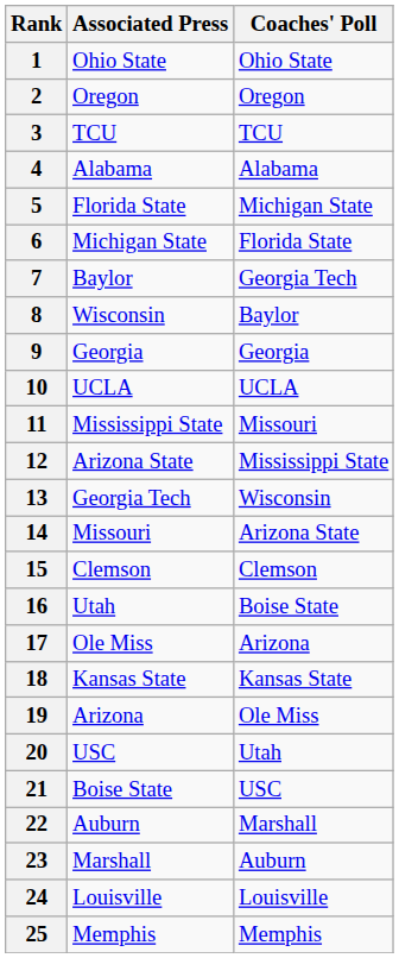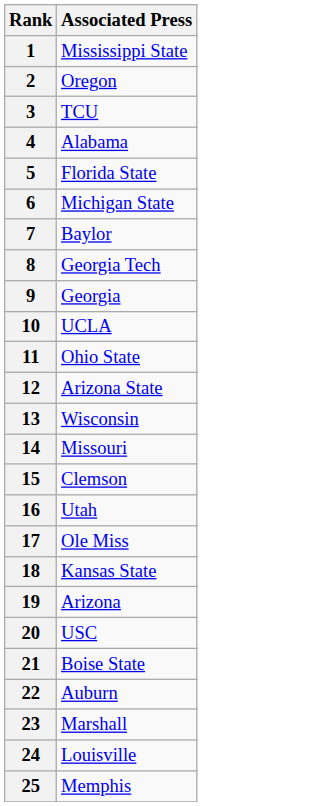 <table class="wikitable" style="font-size:90%;">
 <tr>
 <th>Rank</th>
 <th>Associated Press</th>
-<th colspan'"1">Coaches' Poll</th>
 </tr>
 <tr>
 <th>1</th>
-<td><a href='#'>Ohio State</a></td>
-<td><a href='#'>Ohio State</a></td>
+<td><a href='#'>Mississippi State</a></td>
 </tr>
 <tr>
 <th>2</th>
-<td><a href='#'>Oregon</a></td>
 <td><a href='#'>Oregon</a></td>
 </tr>
 <tr>
 <th>3</th>
 <td><a href='#'>TCU</a></td>
-<td><a href='#'>TCU</a></td>
 </tr>
 <tr>
 <th>4</th>
-<td><a href='#'>Alabama</a></td>
 <td><a href='#'>Alabama</a></td>
 </tr>
 <tr>
 <th>5</th>
 <td><a href='#'>Florida State</a></td>
-<td><a href='#'>Michigan State</a></td>
 </tr>
 <tr>
 <th>6</th>
 <td><a href='#'>Michigan State</a></td>
-<td><a href='#'>Florida State</a></td>
 </tr>
 <tr>
 <th>7</th>
 <td><a href='#'>Baylor</a></td>
+</tr>
+<tr>
+<th>8</th>
 <td><a href='#'>Georgia Tech</a></td>
 </tr>
 <tr>
-<th>8</th>
-<td><a href='#'>Wisconsin</a></td>
-<td><a href='#'>Baylor</a></td>
-</tr>
-<tr>
 <th>9</th>
-<td><a href='#'>Georgia</a></td>
 <td><a href='#'>Georgia</a></td>
 </tr>
 <tr>
 <th>10</th>
 <td><a href='#'>UCLA</a></td>
-<td><a href='#'>UCLA</a></td>
 </tr>
 <tr>
 <th>11</th>
-<td><a href='#'>Mississippi State</a></td>
-<td><a href='#'>Missouri</a></td>
+<td><a href='#'>Ohio State</a></td>
 </tr>
 <tr>
 <th>12</th>
 <td><a href='#'>Arizona State</a></td>
-<td><a href='#'>Mississippi State</a></td>
 </tr>
 <tr>
 <th>13</th>
-<td><a href='#'>Georgia Tech</a></td>
 <td><a href='#'>Wisconsin</a></td>
 </tr>
 <tr>
 <th>14</th>
 <td><a href='#'>Missouri</a></td>
-<td><a href='#'>Arizona State</a></td>
 </tr>
 <tr>
 <th>15</th>
-<td><a href='#'>Clemson</a></td>
 <td><a href='#'>Clemson</a></td>
 </tr>
 <tr>
 <th>16</th>
 <td><a href='#'>Utah</a></td>
-<td><a href='#'>Boise State</a></td>
 </tr>
 <tr>
 <th>17</th>
 <td><a href='#'>Ole Miss</a></td>
-<td><a href='#'>Arizona</a></td>
 </tr>
 <tr>
 <th>18</th>
-<td><a href='#'>Kansas State</a></td>
 <td><a href='#'>Kansas State</a></td>
 </tr>
 <tr>
 <th>19</th>
 <td><a href='#'>Arizona</a></td>
-<td><a href='#'>Ole Miss</a></td>
 </tr>
 <tr>
 <th>20</th>
 <td><a href='#'>USC</a></td>
-<td><a href='#'>Utah</a></td>
 </tr>
 <tr>
 <th>21</th>
 <td><a href='#'>Boise State</a></td>
-<td><a href='#'>USC</a></td>
 </tr>
 <tr>
 <th>22</th>
 <td><a href='#'>Auburn</a></td>
-<td><a href='#'>Marshall</a></td>
 </tr>
 <tr>
 <th>23</th>
 <td><a href='#'>Marshall</a></td>
-<td><a href='#'>Auburn</a></td>
 </tr>
 <tr>
 <th>24</th>
-<td><a href='#'>Louisville</a></td>
 <td><a href='#'>Louisville</a></td>
 </tr>
 <tr>
 <th>25</th>
 <td><a href='#'>Memphis</a></td>
-<td><a href='#'>Memphis</a></td>
 </tr>
 </table>
